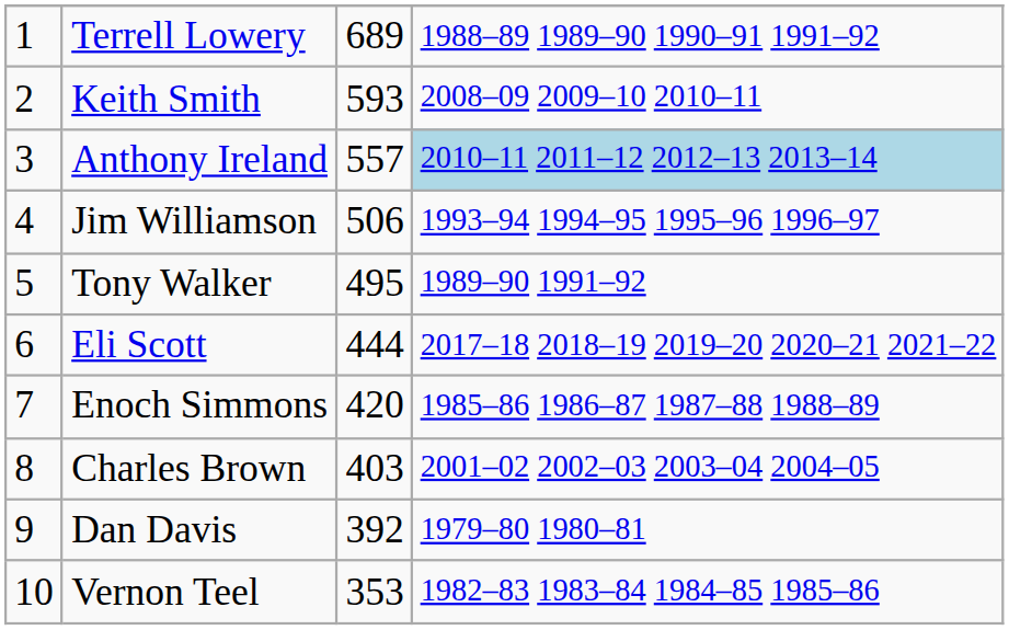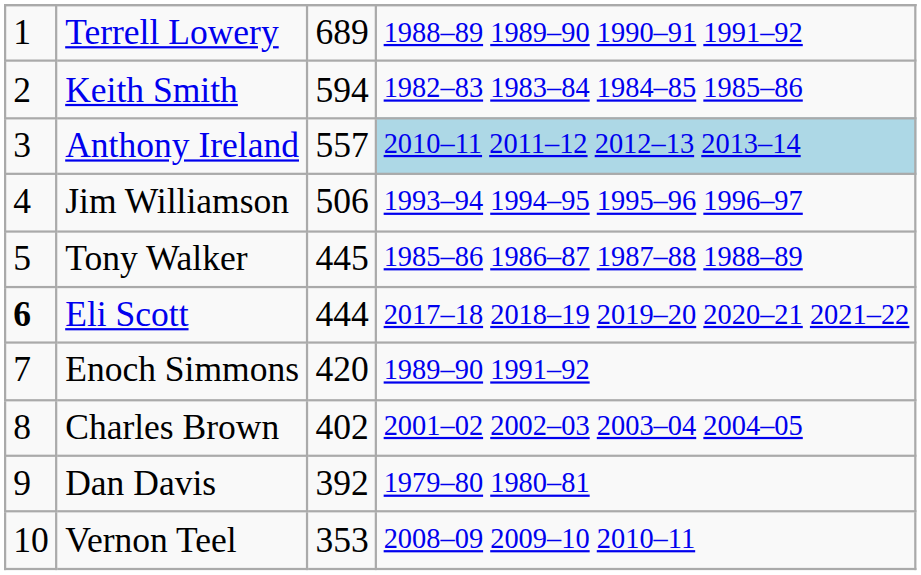 <table class="wikitable">
 <tr>
 </tr>
 <tr>
 <td>1</td>
 <td><a href='#'>Terrell Lowery</a></td>
 <td>689</td>
 <td style="font-size:80%;"><a href='#'>1988–89</a> <a href='#'>1989–90</a> <a href='#'>1990–91</a> <a href='#'>1991–92</a></td>
 </tr>
 <tr>
 <td>2</td>
 <td><a href='#'>Keith Smith</a></td>
-<td>593</td>
-<td style="font-size:80%;"><a href='#'>2008–09</a> <a href='#'>2009–10</a> <a href='#'>2010–11</a></td>
+<td>594</td>
+<td style="font-size:80%;"><a href='#'>1982–83</a> <a href='#'>1983–84</a> <a href='#'>1984–85</a> <a href='#'>1985–86</a></td>
 </tr>
 <tr>
 <td>3</td>
 <td><a href='#'>Anthony Ireland</a></td>
 <td>557</td>
 <td style="background: lightblue; font-size:80%;"><a href='#'>2010–11</a> <a href='#'>2011–12</a> <a href='#'>2012–13</a> <a href='#'>2013–14</a></td>
 </tr>
 <tr>
 <td>4</td>
 <td>Jim Williamson</td>
 <td>506</td>
 <td style="font-size:80%;"><a href='#'>1993–94</a> <a href='#'>1994–95</a> <a href='#'>1995–96</a> <a href='#'>1996–97</a></td>
 </tr>
 <tr>
 <td>5</td>
 <td>Tony Walker</td>
-<td>495</td>
-<td style="font-size:80%;"><a href='#'>1989–90</a> <a href='#'>1991–92</a></td>
+<td>445</td>
+<td style="font-size:80%;"><a href='#'>1985–86</a> <a href='#'>1986–87</a> <a href='#'>1987–88</a> <a href='#'>1988–89</a></td>
 </tr>
 <tr>
-<td>6</td>
+<td><strong>6</strong></td>
 <td><a href='#'>Eli Scott</a></td>
 <td>444</td>
 <td style="font-size:80%;"><a href='#'>2017–18</a> <a href='#'>2018–19</a> <a href='#'>2019–20</a> <a href='#'>2020–21</a> <a href='#'>2021–22</a></td>
 </tr>
 <tr>
 <td>7</td>
 <td>Enoch Simmons</td>
 <td>420</td>
-<td style="font-size:80%;"><a href='#'>1985–86</a> <a href='#'>1986–87</a> <a href='#'>1987–88</a> <a href='#'>1988–89</a></td>
+<td style="font-size:80%;"><a href='#'>1989–90</a> <a href='#'>1991–92</a></td>
 </tr>
 <tr>
 <td>8</td>
 <td>Charles Brown</td>
-<td>403</td>
+<td>402</td>
 <td style="font-size:80%;"><a href='#'>2001–02</a> <a href='#'>2002–03</a> <a href='#'>2003–04</a> <a href='#'>2004–05</a></td>
 </tr>
 <tr>
 <td>9</td>
 <td>Dan Davis</td>
 <td>392</td>
 <td style="font-size:80%;"><a href='#'>1979–80</a> <a href='#'>1980–81</a></td>
 </tr>
 <tr>
 <td>10</td>
 <td>Vernon Teel</td>
 <td>353</td>
-<td style="font-size:80%;"><a href='#'>1982–83</a> <a href='#'>1983–84</a> <a href='#'>1984–85</a> <a href='#'>1985–86</a></td>
+<td style="font-size:80%;"><a href='#'>2008–09</a> <a href='#'>2009–10</a> <a href='#'>2010–11</a></td>
 </tr>
 </table>
